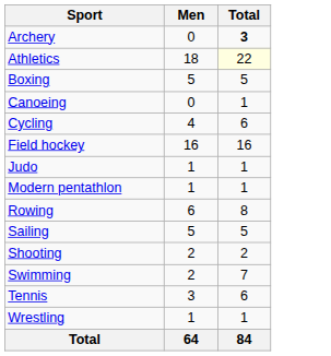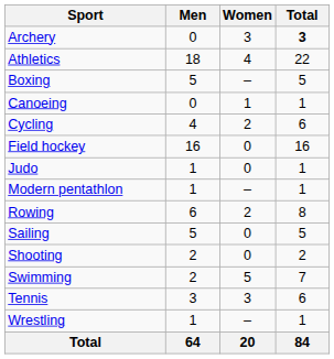 <table class="wikitable sortable" style="text-align:center;">
 <tr>
 <th width=180>Sport</th>
 <th width=55>Men</th>
+<th width=55>Women</th>
 <th width=55>Total</th>
 </tr>
 <tr>
 <td align=left><a href='#'>Archery</a></td>
 <td>0</td>
+<td>3</td>
 <td><strong>3</strong></td>
 </tr>
 <tr>
 <td align=left><a href='#'>Athletics</a></td>
 <td>18</td>
-<td style="background: lightyellow;">22</td>
+<td>4</td>
+<td>22</td>
 </tr>
 <tr>
 <td align=left><a href='#'>Boxing</a></td>
 <td>5</td>
+<td>–</td>
 <td>5</td>
 </tr>
 <tr>
 <td align=left><a href='#'>Canoeing</a></td>
 <td>0</td>
 <td>1</td>
+<td>1</td>
 </tr>
 <tr>
 <td align=left><a href='#'>Cycling</a></td>
 <td>4</td>
+<td>2</td>
 <td>6</td>
 </tr>
 <tr>
 <td align=left><a href='#'>Field hockey</a></td>
 <td>16</td>
+<td>0</td>
 <td>16</td>
 </tr>
 <tr>
 <td align=left><a href='#'>Judo</a></td>
 <td>1</td>
+<td>0</td>
 <td>1</td>
 </tr>
 <tr>
 <td align=left><a href='#'>Modern pentathlon</a></td>
 <td>1</td>
+<td>–</td>
 <td>1</td>
 </tr>
 <tr>
 <td align=left><a href='#'>Rowing</a></td>
 <td>6</td>
+<td>2</td>
 <td>8</td>
 </tr>
 <tr>
 <td align=left><a href='#'>Sailing</a></td>
 <td>5</td>
+<td>0</td>
 <td>5</td>
 </tr>
 <tr>
 <td align=left><a href='#'>Shooting</a></td>
 <td>2</td>
+<td>0</td>
 <td>2</td>
 </tr>
 <tr>
 <td align=left><a href='#'>Swimming</a></td>
 <td>2</td>
+<td>5</td>
 <td>7</td>
 </tr>
 <tr>
 <td align=left><a href='#'>Tennis</a></td>
+<td>3</td>
 <td>3</td>
 <td>6</td>
 </tr>
 <tr>
 <td align=left><a href='#'>Wrestling</a></td>
 <td>1</td>
+<td>–</td>
 <td>1</td>
 </tr>
 <tr>
 <th>Total</th>
 <th>64</th>
+<th>20</th>
 <th>84</th>
 </tr>
 </table>
